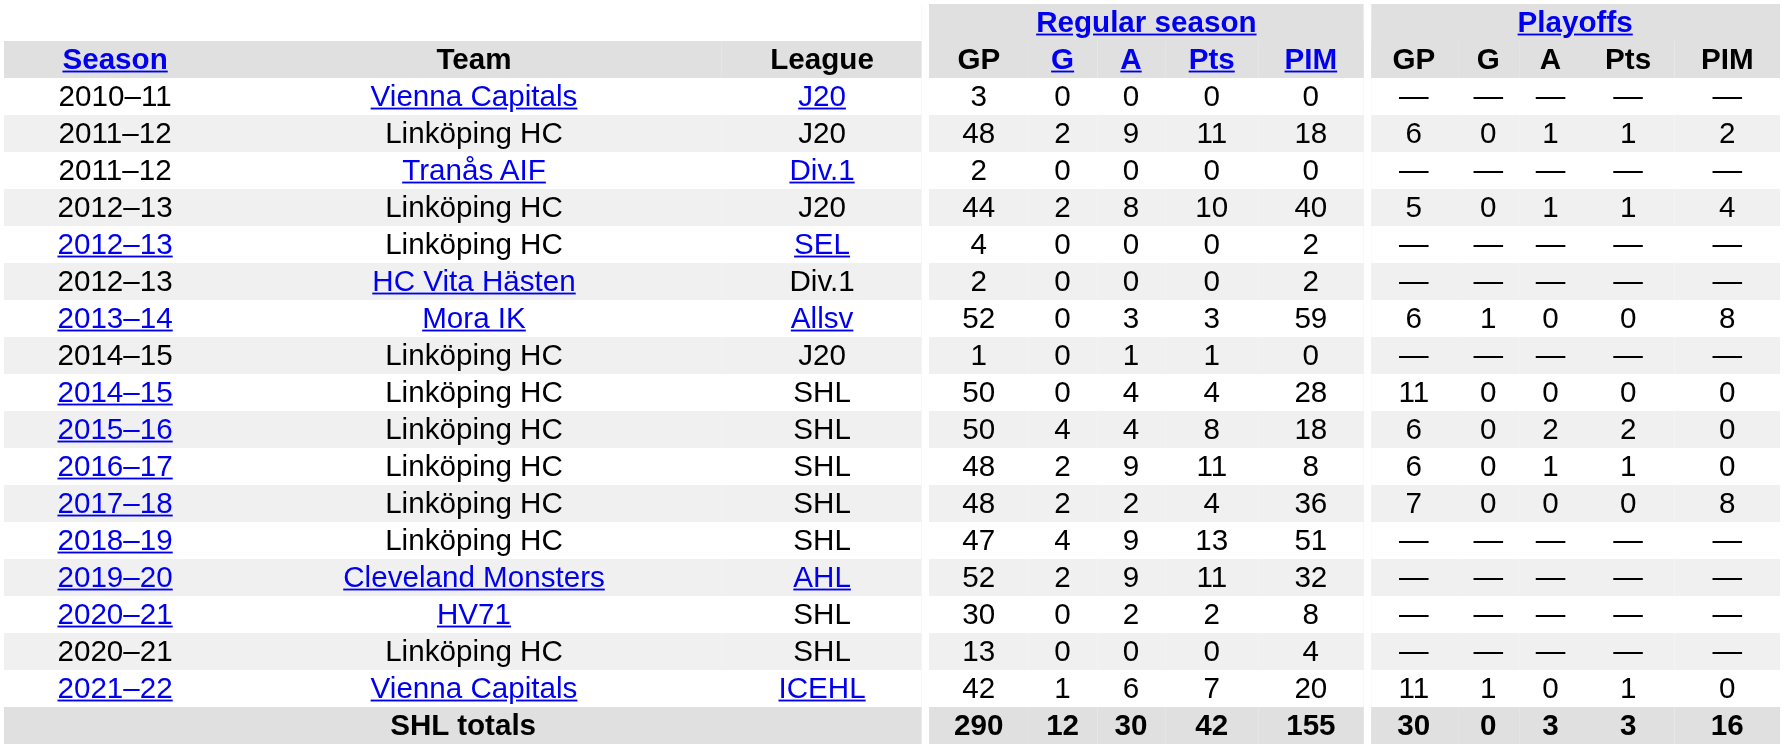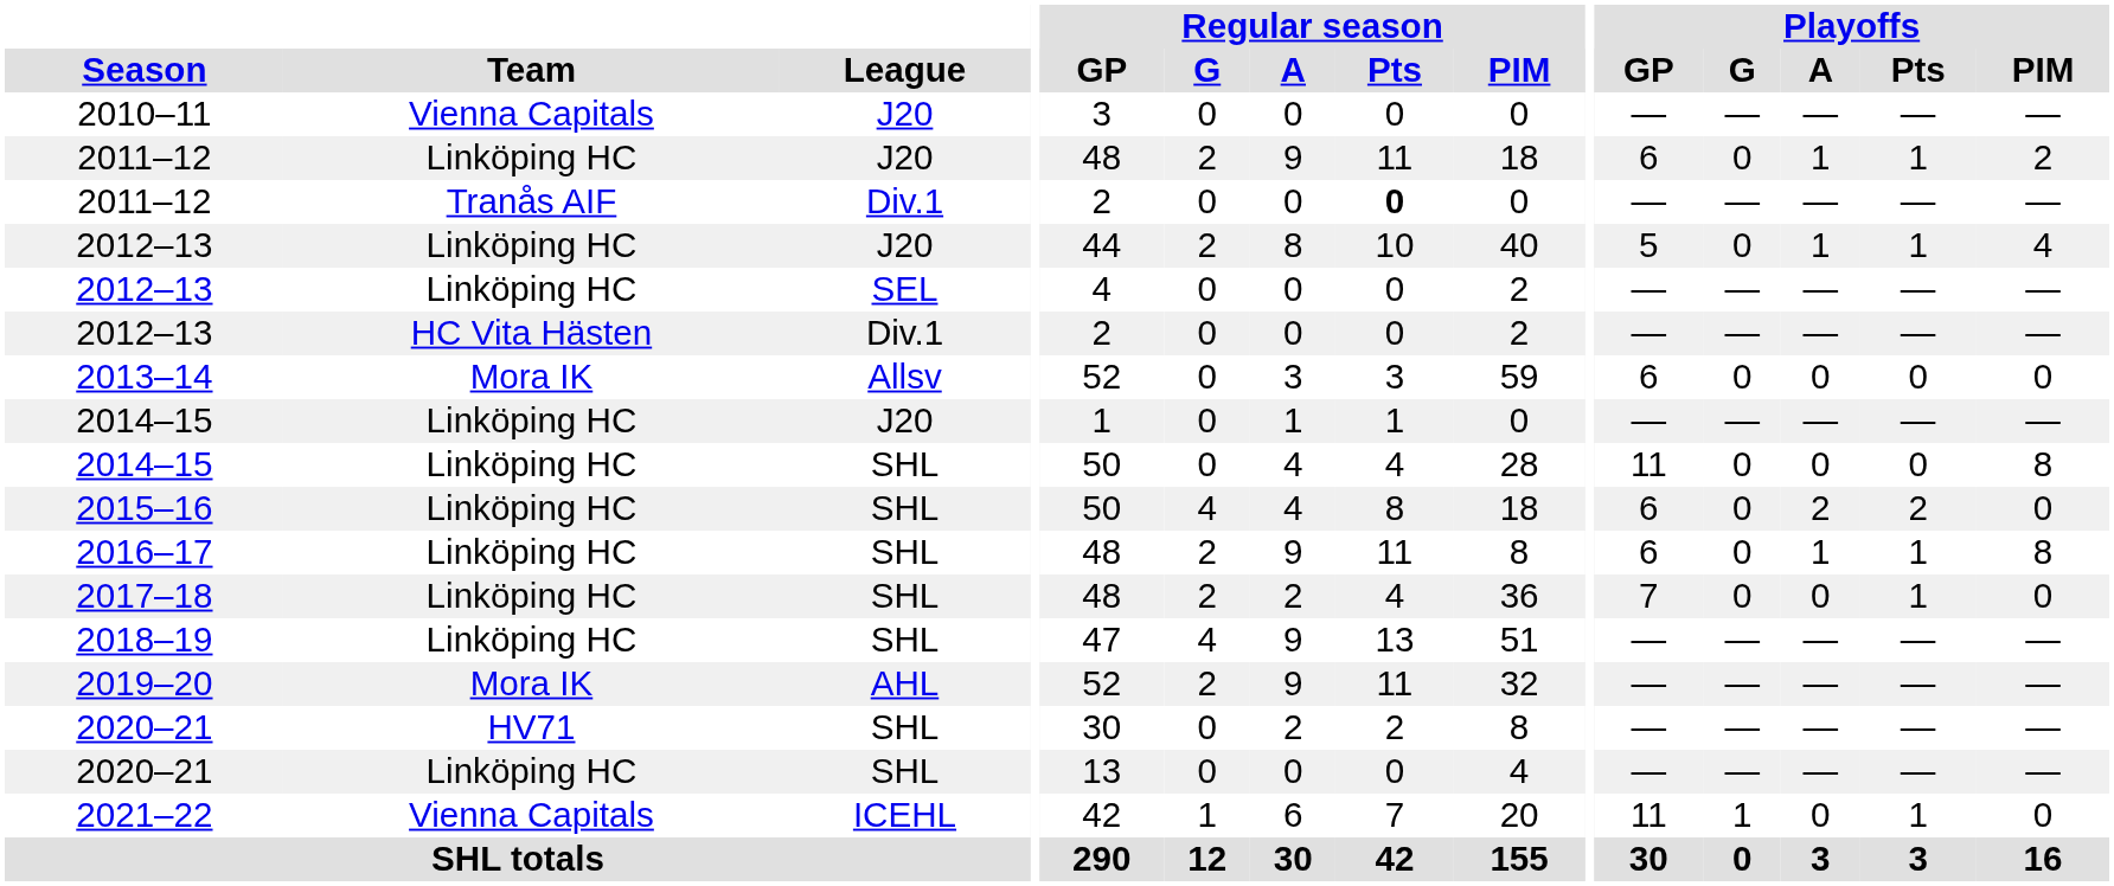 <table border="0" cellpadding="1" cellspacing="0" style="text-align:center; width:60em">
 <tr bgcolor="#e0e0e0">
 <th colspan="3" bgcolor="#ffffff"></th>
 <th rowspan="99" bgcolor="#ffffff"></th>
 <th colspan="5"><a href='#'>Regular season</a></th>
 <th rowspan="99" bgcolor="#ffffff"></th>
 <th colspan="5"><a href='#'>Playoffs</a></th>
 </tr>
 <tr bgcolor="#e0e0e0">
 <th><a href='#'>Season</a></th>
 <th>Team</th>
 <th>League</th>
 <th>GP</th>
 <th><a href='#'>G</a></th>
 <th><a href='#'>A</a></th>
 <th><a href='#'>Pts</a></th>
 <th><a href='#'>PIM</a></th>
 <th>GP</th>
 <th>G</th>
 <th>A</th>
 <th>Pts</th>
 <th>PIM</th>
 </tr>
 <tr>
 <td>2010–11</td>
 <td><a href='#'>Vienna Capitals</a></td>
 <td><a href='#'>J20</a></td>
 <td>3</td>
 <td>0</td>
 <td>0</td>
 <td>0</td>
 <td>0</td>
 <td>—</td>
 <td>—</td>
 <td>—</td>
 <td>—</td>
 <td>—</td>
 </tr>
 <tr bgcolor="#f0f0f0">
 <td>2011–12</td>
 <td>Linköping HC</td>
 <td>J20</td>
 <td>48</td>
 <td>2</td>
 <td>9</td>
 <td>11</td>
 <td>18</td>
 <td>6</td>
 <td>0</td>
 <td>1</td>
 <td>1</td>
 <td>2</td>
 </tr>
 <tr>
 <td>2011–12</td>
 <td><a href='#'>Tranås AIF</a></td>
 <td><a href='#'>Div.1</a></td>
 <td>2</td>
 <td>0</td>
 <td>0</td>
-<td>0</td>
+<td><strong>0</strong></td>
 <td>0</td>
 <td>—</td>
 <td>—</td>
 <td>—</td>
 <td>—</td>
 <td>—</td>
 </tr>
 <tr bgcolor="#f0f0f0">
 <td>2012–13</td>
 <td>Linköping HC</td>
 <td>J20</td>
 <td>44</td>
 <td>2</td>
 <td>8</td>
 <td>10</td>
 <td>40</td>
 <td>5</td>
 <td>0</td>
 <td>1</td>
 <td>1</td>
 <td>4</td>
 </tr>
 <tr>
 <td><a href='#'>2012–13</a></td>
 <td>Linköping HC</td>
 <td><a href='#'>SEL</a></td>
 <td>4</td>
 <td>0</td>
 <td>0</td>
 <td>0</td>
 <td>2</td>
 <td>—</td>
 <td>—</td>
 <td>—</td>
 <td>—</td>
 <td>—</td>
 </tr>
 <tr bgcolor="#f0f0f0">
 <td>2012–13</td>
 <td><a href='#'>HC Vita Hästen</a></td>
 <td>Div.1</td>
 <td>2</td>
 <td>0</td>
 <td>0</td>
 <td>0</td>
 <td>2</td>
 <td>—</td>
 <td>—</td>
 <td>—</td>
 <td>—</td>
 <td>—</td>
 </tr>
 <tr>
 <td><a href='#'>2013–14</a></td>
 <td><a href='#'>Mora IK</a></td>
 <td><a href='#'>Allsv</a></td>
 <td>52</td>
 <td>0</td>
 <td>3</td>
 <td>3</td>
 <td>59</td>
 <td>6</td>
-<td>1</td>
 <td>0</td>
 <td>0</td>
-<td>8</td>
+<td>0</td>
+<td>0</td>
 </tr>
 <tr bgcolor="#f0f0f0">
 <td>2014–15</td>
 <td>Linköping HC</td>
 <td>J20</td>
 <td>1</td>
 <td>0</td>
 <td>1</td>
 <td>1</td>
 <td>0</td>
 <td>—</td>
 <td>—</td>
 <td>—</td>
 <td>—</td>
 <td>—</td>
 </tr>
 <tr>
 <td><a href='#'>2014–15</a></td>
 <td>Linköping HC</td>
 <td>SHL</td>
 <td>50</td>
 <td>0</td>
 <td>4</td>
 <td>4</td>
 <td>28</td>
 <td>11</td>
 <td>0</td>
 <td>0</td>
 <td>0</td>
-<td>0</td>
+<td>8</td>
 </tr>
 <tr bgcolor="#f0f0f0">
 <td><a href='#'>2015–16</a></td>
 <td>Linköping HC</td>
 <td>SHL</td>
 <td>50</td>
 <td>4</td>
 <td>4</td>
 <td>8</td>
 <td>18</td>
 <td>6</td>
 <td>0</td>
 <td>2</td>
 <td>2</td>
 <td>0</td>
 </tr>
 <tr>
 <td><a href='#'>2016–17</a></td>
 <td>Linköping HC</td>
 <td>SHL</td>
 <td>48</td>
 <td>2</td>
 <td>9</td>
 <td>11</td>
 <td>8</td>
 <td>6</td>
 <td>0</td>
 <td>1</td>
 <td>1</td>
-<td>0</td>
+<td>8</td>
 </tr>
 <tr bgcolor="#f0f0f0">
 <td><a href='#'>2017–18</a></td>
 <td>Linköping HC</td>
 <td>SHL</td>
 <td>48</td>
 <td>2</td>
 <td>2</td>
 <td>4</td>
 <td>36</td>
 <td>7</td>
 <td>0</td>
 <td>0</td>
+<td>1</td>
 <td>0</td>
-<td>8</td>
 </tr>
 <tr>
 <td><a href='#'>2018–19</a></td>
 <td>Linköping HC</td>
 <td>SHL</td>
 <td>47</td>
 <td>4</td>
 <td>9</td>
 <td>13</td>
 <td>51</td>
 <td>—</td>
 <td>—</td>
 <td>—</td>
 <td>—</td>
 <td>—</td>
 </tr>
 <tr bgcolor="#f0f0f0">
 <td><a href='#'>2019–20</a></td>
-<td><a href='#'>Cleveland Monsters</a></td>
+<td><a href='#'>Mora IK</a></td>
 <td><a href='#'>AHL</a></td>
 <td>52</td>
 <td>2</td>
 <td>9</td>
 <td>11</td>
 <td>32</td>
 <td>—</td>
 <td>—</td>
 <td>—</td>
 <td>—</td>
 <td>—</td>
 </tr>
 <tr>
 <td><a href='#'>2020–21</a></td>
 <td><a href='#'>HV71</a></td>
 <td>SHL</td>
 <td>30</td>
 <td>0</td>
 <td>2</td>
 <td>2</td>
 <td>8</td>
 <td>—</td>
 <td>—</td>
 <td>—</td>
 <td>—</td>
 <td>—</td>
 </tr>
 <tr bgcolor="#f0f0f0">
 <td>2020–21</td>
 <td>Linköping HC</td>
 <td>SHL</td>
 <td>13</td>
 <td>0</td>
 <td>0</td>
 <td>0</td>
 <td>4</td>
 <td>—</td>
 <td>—</td>
 <td>—</td>
 <td>—</td>
 <td>—</td>
 </tr>
 <tr>
 <td><a href='#'>2021–22</a></td>
 <td><a href='#'>Vienna Capitals</a></td>
 <td><a href='#'>ICEHL</a></td>
 <td>42</td>
 <td>1</td>
 <td>6</td>
 <td>7</td>
 <td>20</td>
 <td>11</td>
 <td>1</td>
 <td>0</td>
 <td>1</td>
 <td>0</td>
 </tr>
 <tr bgcolor="#e0e0e0">
 <th colspan="3">SHL totals</th>
 <th>290</th>
 <th>12</th>
 <th>30</th>
 <th>42</th>
 <th>155</th>
 <th>30</th>
 <th>0</th>
 <th>3</th>
 <th>3</th>
 <th>16</th>
 </tr>
 </table>
